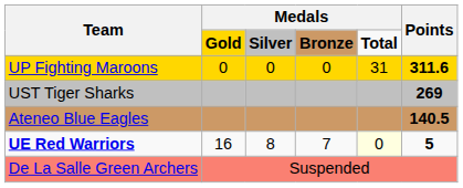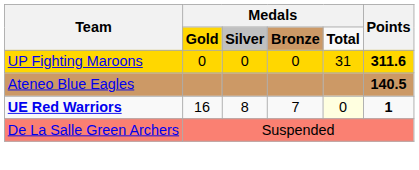 <table class="wikitable">
 <tr>
 <th rowspan=2>Team</th>
 <th colspan=4>Medals</th>
 <th rowspan=2>Points</th>
 </tr>
 <tr>
 <td align=center bgcolor="gold"><strong> Gold  </strong></td>
 <td align=center bgcolor="silver"><strong>Silver</strong></td>
 <td align=center bgcolor="CC9966"><strong>Bronze</strong></td>
 <td align=center><strong>Total</strong></td>
 </tr>
 <tr bgcolor="gold">
 <td> <a href='#'>UP Fighting Maroons</a></td>
 <td align=center>0</td>
 <td align=center>0</td>
 <td align=center>0</td>
 <td align=center>31</td>
 <td align=center><strong>311.6</strong></td>
 </tr>
-<tr bgcolor="silver">
-<td> UST Tiger Sharks</td>
-<td align=center></td>
-<td align=center></td>
-<td align=center></td>
-<td align=center></td>
-<td align=center><strong>269</strong></td>
-</tr>
 <tr bgcolor="CC9966">
 <td> <a href='#'>Ateneo Blue Eagles</a></td>
 <td align=center></td>
 <td align=center></td>
 <td align=center></td>
 <td align=center></td>
 <td align=center><strong>140.5</strong></td>
 </tr>
 <tr>
 <td> <strong><a href='#'>UE Red Warriors</a></strong></td>
 <td align=center>16</td>
 <td align=center>8</td>
 <td align=center>7</td>
 <td align=center style="background: lightyellow;">0</td>
-<td align=center><strong>5</strong></td>
+<td align=center><strong>1</strong></td>
 </tr>
 <tr bgcolor=salmon>
 <td> <a href='#'>De La Salle Green Archers</a></td>
 <td align=center colspan=5>Suspended</td>
 </tr>
 </table>
